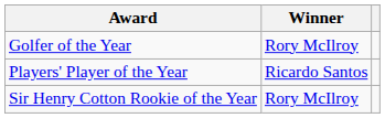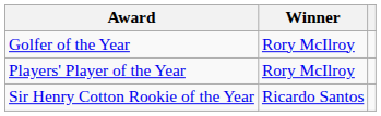 <table class="wikitable">
 <tr>
 <th>Award</th>
 <th>Winner</th>
 <th></th>
 </tr>
 <tr>
 <td><a href='#'>Golfer of the Year</a></td>
 <td> <a href='#'>Rory McIlroy</a></td>
 <td></td>
 </tr>
 <tr>
 <td><a href='#'>Players' Player of the Year</a></td>
-<td> <a href='#'>Ricardo Santos</a></td>
+<td> <a href='#'>Rory McIlroy</a></td>
 <td></td>
 </tr>
 <tr>
 <td><a href='#'>Sir Henry Cotton Rookie of the Year</a></td>
-<td> <a href='#'>Rory McIlroy</a></td>
+<td> <a href='#'>Ricardo Santos</a></td>
 <td></td>
 </tr>
 </table>
